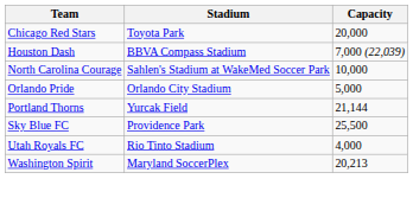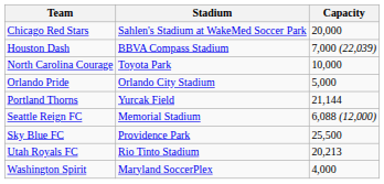 <table class="sortable wikitable">
 <tr>
 <th>Team</th>
 <th>Stadium</th>
 <th data-sort-type="number">Capacity</th>
 </tr>
 <tr>
 <td><a href='#'>Chicago Red Stars</a></td>
-<td><a href='#'>Toyota Park</a></td>
+<td><a href='#'>Sahlen's Stadium at WakeMed Soccer Park</a></td>
 <td>20,000</td>
 </tr>
 <tr>
 <td><a href='#'>Houston Dash</a></td>
 <td><a href='#'>BBVA Compass Stadium</a></td>
 <td>7,000 <em>(22,039)</em></td>
 </tr>
 <tr>
 <td><a href='#'>North Carolina Courage</a></td>
-<td><a href='#'>Sahlen's Stadium at WakeMed Soccer Park</a></td>
+<td><a href='#'>Toyota Park</a></td>
 <td>10,000</td>
 </tr>
 <tr>
 <td><a href='#'>Orlando Pride</a></td>
 <td><a href='#'>Orlando City Stadium</a></td>
 <td>5,000</td>
 </tr>
 <tr>
 <td><a href='#'>Portland Thorns</a></td>
 <td><a href='#'>Yurcak Field</a></td>
 <td>21,144</td>
 </tr>
 <tr>
+<td><a href='#'>Seattle Reign FC</a></td>
+<td><a href='#'>Memorial Stadium</a></td>
+<td>6,088 <em>(12,000)</em></td>
+</tr>
+<tr>
 <td><a href='#'>Sky Blue FC</a></td>
 <td><a href='#'>Providence Park</a></td>
 <td>25,500</td>
 </tr>
 <tr>
 <td><a href='#'>Utah Royals FC</a></td>
 <td><a href='#'>Rio Tinto Stadium</a></td>
-<td>4,000</td>
+<td>20,213</td>
 </tr>
 <tr>
 <td><a href='#'>Washington Spirit</a></td>
 <td><a href='#'>Maryland SoccerPlex</a></td>
-<td>20,213</td>
+<td>4,000</td>
 </tr>
 </table>
